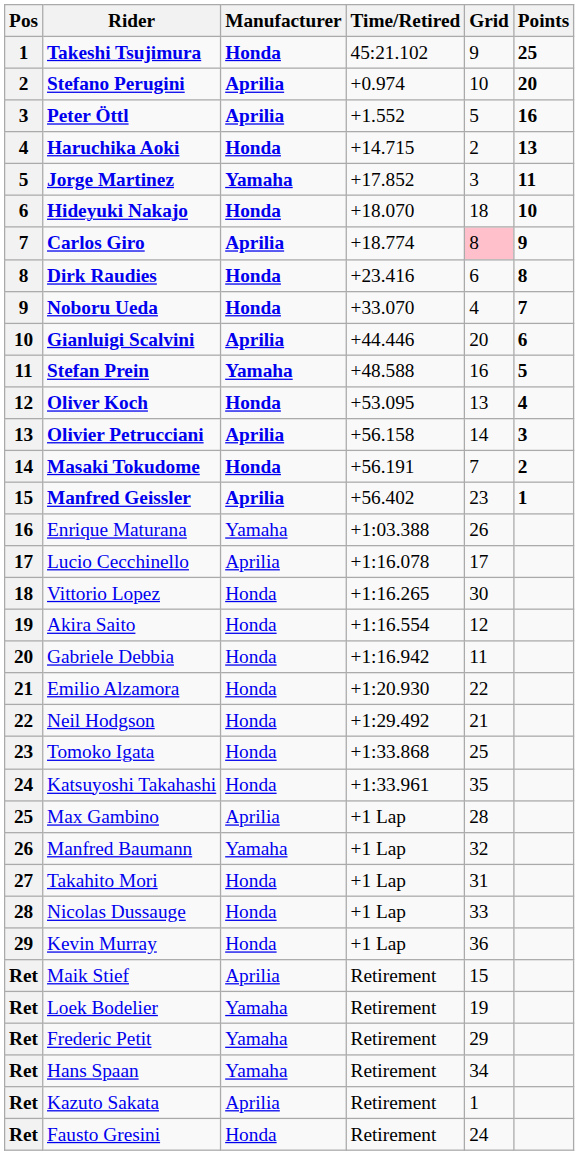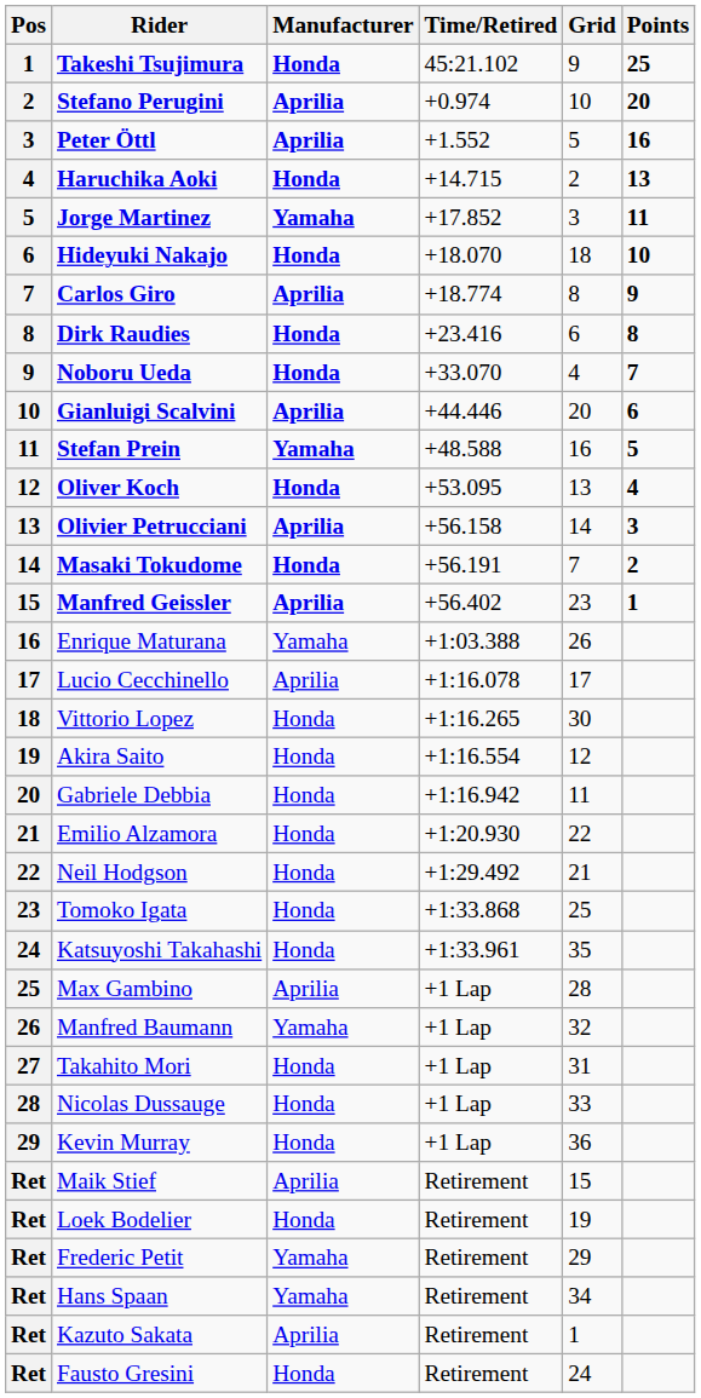 <table class="wikitable" style="font-size: 95%;">
 <tr>
 <th>Pos</th>
 <th>Rider</th>
 <th>Manufacturer</th>
 <th>Time/Retired</th>
 <th>Grid</th>
 <th>Points</th>
 </tr>
 <tr>
 <th>1</th>
 <td> <strong><a href='#'>Takeshi Tsujimura</a></strong></td>
 <td><strong><a href='#'>Honda</a></strong></td>
 <td>45:21.102</td>
 <td>9</td>
 <td><strong>25</strong></td>
 </tr>
 <tr>
 <th>2</th>
 <td> <strong><a href='#'>Stefano Perugini</a></strong></td>
 <td><strong><a href='#'>Aprilia</a></strong></td>
 <td>+0.974</td>
 <td>10</td>
 <td><strong>20</strong></td>
 </tr>
 <tr>
 <th>3</th>
 <td> <strong><a href='#'>Peter Öttl</a></strong></td>
 <td><strong><a href='#'>Aprilia</a></strong></td>
 <td>+1.552</td>
 <td>5</td>
 <td><strong>16</strong></td>
 </tr>
 <tr>
 <th>4</th>
 <td> <strong><a href='#'>Haruchika Aoki</a></strong></td>
 <td><strong><a href='#'>Honda</a></strong></td>
 <td>+14.715</td>
 <td>2</td>
 <td><strong>13</strong></td>
 </tr>
 <tr>
 <th>5</th>
 <td> <strong><a href='#'>Jorge Martinez</a></strong></td>
 <td><strong><a href='#'>Yamaha</a></strong></td>
 <td>+17.852</td>
 <td>3</td>
 <td><strong>11</strong></td>
 </tr>
 <tr>
 <th>6</th>
 <td> <strong><a href='#'>Hideyuki Nakajo</a></strong></td>
 <td><strong><a href='#'>Honda</a></strong></td>
 <td>+18.070</td>
 <td>18</td>
 <td><strong>10</strong></td>
 </tr>
 <tr>
 <th>7</th>
 <td> <strong><a href='#'>Carlos Giro</a></strong></td>
 <td><strong><a href='#'>Aprilia</a></strong></td>
 <td>+18.774</td>
-<td style="background: pink;">8</td>
+<td>8</td>
 <td><strong>9</strong></td>
 </tr>
 <tr>
 <th>8</th>
 <td> <strong><a href='#'>Dirk Raudies</a></strong></td>
 <td><strong><a href='#'>Honda</a></strong></td>
 <td>+23.416</td>
 <td>6</td>
 <td><strong>8</strong></td>
 </tr>
 <tr>
 <th>9</th>
 <td> <strong><a href='#'>Noboru Ueda</a></strong></td>
 <td><strong><a href='#'>Honda</a></strong></td>
 <td>+33.070</td>
 <td>4</td>
 <td><strong>7</strong></td>
 </tr>
 <tr>
 <th>10</th>
 <td> <strong><a href='#'>Gianluigi Scalvini</a></strong></td>
 <td><strong><a href='#'>Aprilia</a></strong></td>
 <td>+44.446</td>
 <td>20</td>
 <td><strong>6</strong></td>
 </tr>
 <tr>
 <th>11</th>
 <td> <strong><a href='#'>Stefan Prein</a></strong></td>
 <td><strong><a href='#'>Yamaha</a></strong></td>
 <td>+48.588</td>
 <td>16</td>
 <td><strong>5</strong></td>
 </tr>
 <tr>
 <th>12</th>
 <td> <strong><a href='#'>Oliver Koch</a></strong></td>
 <td><strong><a href='#'>Honda</a></strong></td>
 <td>+53.095</td>
 <td>13</td>
 <td><strong>4</strong></td>
 </tr>
 <tr>
 <th>13</th>
 <td> <strong><a href='#'>Olivier Petrucciani</a></strong></td>
 <td><strong><a href='#'>Aprilia</a></strong></td>
 <td>+56.158</td>
 <td>14</td>
 <td><strong>3</strong></td>
 </tr>
 <tr>
 <th>14</th>
 <td> <strong><a href='#'>Masaki Tokudome</a></strong></td>
 <td><strong><a href='#'>Honda</a></strong></td>
 <td>+56.191</td>
 <td>7</td>
 <td><strong>2</strong></td>
 </tr>
 <tr>
 <th>15</th>
 <td> <strong><a href='#'>Manfred Geissler</a></strong></td>
 <td><strong><a href='#'>Aprilia</a></strong></td>
 <td>+56.402</td>
 <td>23</td>
 <td><strong>1</strong></td>
 </tr>
 <tr>
 <th>16</th>
 <td> <a href='#'>Enrique Maturana</a></td>
 <td><a href='#'>Yamaha</a></td>
 <td>+1:03.388</td>
 <td>26</td>
 <td></td>
 </tr>
 <tr>
 <th>17</th>
 <td> <a href='#'>Lucio Cecchinello</a></td>
 <td><a href='#'>Aprilia</a></td>
 <td>+1:16.078</td>
 <td>17</td>
 <td></td>
 </tr>
 <tr>
 <th>18</th>
 <td> <a href='#'>Vittorio Lopez</a></td>
 <td><a href='#'>Honda</a></td>
 <td>+1:16.265</td>
 <td>30</td>
 <td></td>
 </tr>
 <tr>
 <th>19</th>
 <td> <a href='#'>Akira Saito</a></td>
 <td><a href='#'>Honda</a></td>
 <td>+1:16.554</td>
 <td>12</td>
 <td></td>
 </tr>
 <tr>
 <th>20</th>
 <td> <a href='#'>Gabriele Debbia</a></td>
 <td><a href='#'>Honda</a></td>
 <td>+1:16.942</td>
 <td>11</td>
 <td></td>
 </tr>
 <tr>
 <th>21</th>
 <td> <a href='#'>Emilio Alzamora</a></td>
 <td><a href='#'>Honda</a></td>
 <td>+1:20.930</td>
 <td>22</td>
 <td></td>
 </tr>
 <tr>
 <th>22</th>
 <td> <a href='#'>Neil Hodgson</a></td>
 <td><a href='#'>Honda</a></td>
 <td>+1:29.492</td>
 <td>21</td>
 <td></td>
 </tr>
 <tr>
 <th>23</th>
 <td> <a href='#'>Tomoko Igata</a></td>
 <td><a href='#'>Honda</a></td>
 <td>+1:33.868</td>
 <td>25</td>
 <td></td>
 </tr>
 <tr>
 <th>24</th>
 <td> <a href='#'>Katsuyoshi Takahashi</a></td>
 <td><a href='#'>Honda</a></td>
 <td>+1:33.961</td>
 <td>35</td>
 <td></td>
 </tr>
 <tr>
 <th>25</th>
 <td> <a href='#'>Max Gambino</a></td>
 <td><a href='#'>Aprilia</a></td>
 <td>+1 Lap</td>
 <td>28</td>
 <td></td>
 </tr>
 <tr>
 <th>26</th>
 <td> <a href='#'>Manfred Baumann</a></td>
 <td><a href='#'>Yamaha</a></td>
 <td>+1 Lap</td>
 <td>32</td>
 <td></td>
 </tr>
 <tr>
 <th>27</th>
 <td> <a href='#'>Takahito Mori</a></td>
 <td><a href='#'>Honda</a></td>
 <td>+1 Lap</td>
 <td>31</td>
 <td></td>
 </tr>
 <tr>
 <th>28</th>
 <td> <a href='#'>Nicolas Dussauge</a></td>
 <td><a href='#'>Honda</a></td>
 <td>+1 Lap</td>
 <td>33</td>
 <td></td>
 </tr>
 <tr>
 <th>29</th>
 <td> <a href='#'>Kevin Murray</a></td>
 <td><a href='#'>Honda</a></td>
 <td>+1 Lap</td>
 <td>36</td>
 <td></td>
 </tr>
 <tr>
 <th>Ret</th>
 <td> <a href='#'>Maik Stief</a></td>
 <td><a href='#'>Aprilia</a></td>
 <td>Retirement</td>
 <td>15</td>
 <td></td>
 </tr>
 <tr>
 <th>Ret</th>
 <td> <a href='#'>Loek Bodelier</a></td>
-<td><a href='#'>Yamaha</a></td>
+<td><a href='#'>Honda</a></td>
 <td>Retirement</td>
 <td>19</td>
 <td></td>
 </tr>
 <tr>
 <th>Ret</th>
 <td> <a href='#'>Frederic Petit</a></td>
 <td><a href='#'>Yamaha</a></td>
 <td>Retirement</td>
 <td>29</td>
 <td></td>
 </tr>
 <tr>
 <th>Ret</th>
 <td> <a href='#'>Hans Spaan</a></td>
 <td><a href='#'>Yamaha</a></td>
 <td>Retirement</td>
 <td>34</td>
 <td></td>
 </tr>
 <tr>
 <th>Ret</th>
 <td> <a href='#'>Kazuto Sakata</a></td>
 <td><a href='#'>Aprilia</a></td>
 <td>Retirement</td>
 <td>1</td>
 <td></td>
 </tr>
 <tr>
 <th>Ret</th>
 <td> <a href='#'>Fausto Gresini</a></td>
 <td><a href='#'>Honda</a></td>
 <td>Retirement</td>
 <td>24</td>
 <td></td>
 </tr>
 </table>
